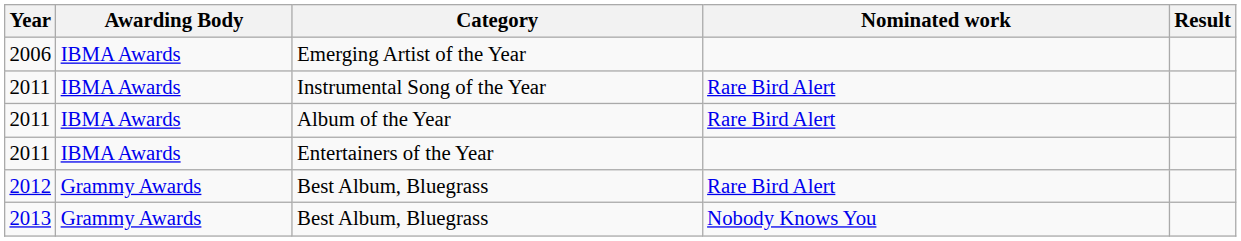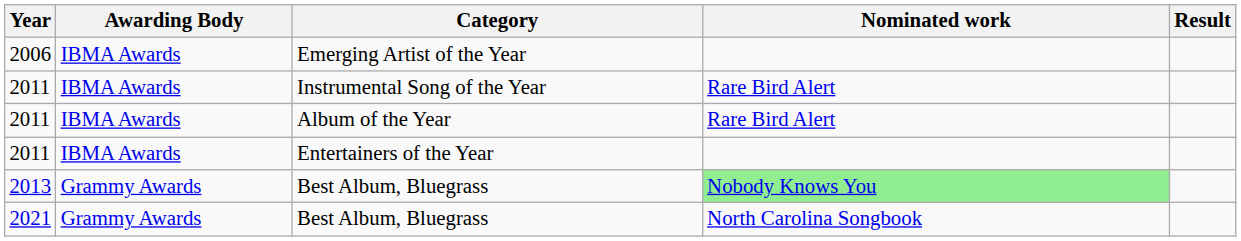 <table class="wikitable sortable" width = 75%>
 <tr>
 <th width=4%>Year</th>
 <th width=20%>Awarding Body</th>
 <th width=35%>Category</th>
 <th width=40%>Nominated work</th>
 <th width=10%>Result</th>
 </tr>
 <tr>
 <td>2006</td>
 <td><a href='#'>IBMA Awards</a></td>
 <td>Emerging Artist of the Year</td>
 <td></td>
 <td></td>
 </tr>
 <tr>
 <td>2011</td>
 <td><a href='#'>IBMA Awards</a></td>
 <td>Instrumental Song of the Year</td>
 <td><a href='#'>Rare Bird Alert</a></td>
 <td></td>
 </tr>
 <tr>
 <td>2011</td>
 <td><a href='#'>IBMA Awards</a></td>
 <td>Album of the Year</td>
 <td><a href='#'>Rare Bird Alert</a></td>
 <td></td>
 </tr>
 <tr>
 <td>2011</td>
 <td><a href='#'>IBMA Awards</a></td>
 <td>Entertainers of the Year</td>
 <td></td>
 <td></td>
 </tr>
 <tr>
-<td><a href='#'>2012</a></td>
+<td><a href='#'>2013</a></td>
 <td><a href='#'>Grammy Awards</a></td>
 <td>Best Album, Bluegrass</td>
-<td><a href='#'>Rare Bird Alert</a></td>
+<td style="background: lightgreen;"><a href='#'>Nobody Knows You</a></td>
 <td></td>
 </tr>
 <tr>
-<td><a href='#'>2013</a></td>
+<td><a href='#'>2021</a></td>
 <td><a href='#'>Grammy Awards</a></td>
 <td>Best Album, Bluegrass</td>
-<td><a href='#'>Nobody Knows You</a></td>
+<td><a href='#'>North Carolina Songbook</a></td>
 <td></td>
 </tr>
 </table>
